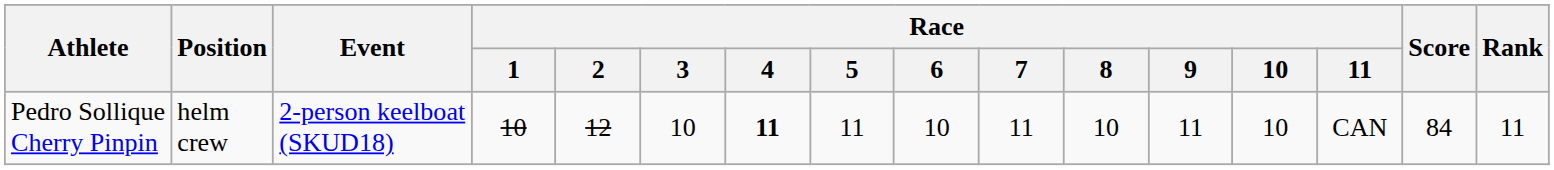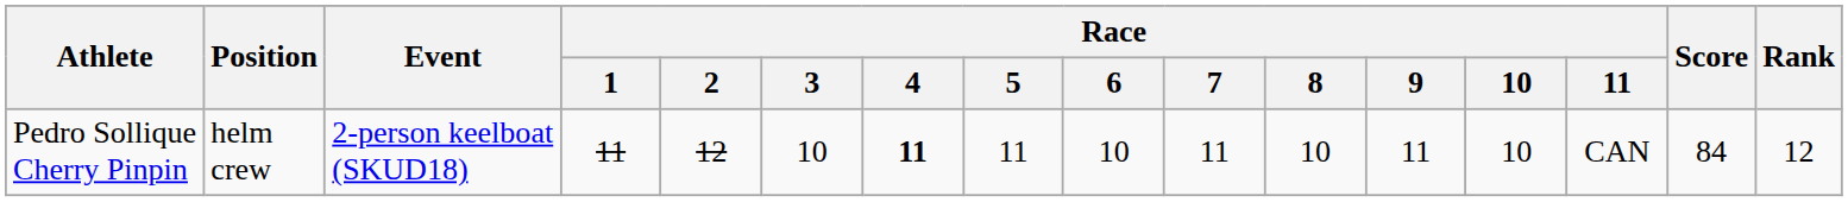 <table class=wikitable style="font-size:90%">
 <tr>
 <th rowspan="2">Athlete</th>
 <th rowspan="2">Position</th>
 <th rowspan="2">Event</th>
 <th colspan="11">Race</th>
 <th rowspan="2">Score</th>
 <th rowspan="2">Rank</th>
 </tr>
 <tr>
 <th width="40">1</th>
 <th width="40">2</th>
 <th width="40">3</th>
 <th width="40">4</th>
 <th width="40">5</th>
 <th width="40">6</th>
 <th width="40">7</th>
 <th width="40">8</th>
 <th width="40">9</th>
 <th width="40">10</th>
 <th width="40">11</th>
 </tr>
 <tr>
 <td>Pedro Sollique<br><a href='#'>Cherry Pinpin</a></td>
 <td>helm<br>crew</td>
 <td><a href='#'>2-person keelboat<br>(SKUD18)</a></td>
-<td align="center"><s>10</s></td>
+<td align="center"><s>11</s></td>
 <td align="center"><s>12</s></td>
 <td align="center">10</td>
 <td align="center"><strong>11</strong></td>
 <td align="center">11</td>
 <td align="center">10</td>
 <td align="center">11</td>
 <td align="center">10</td>
 <td align="center">11</td>
 <td align="center">10</td>
 <td align="center">CAN</td>
 <td align="center">84</td>
-<td align="center">11</td>
+<td align="center">12</td>
 </tr>
 </table>
